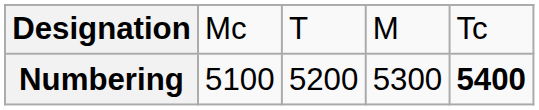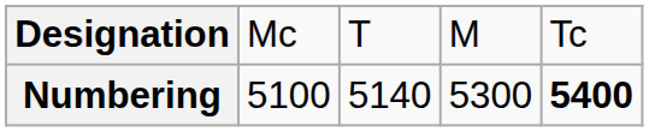 <table class="wikitable">
 <tr>
 <th>Designation</th>
 <td>Mc</td>
 <td>T</td>
 <td>M</td>
 <td>Tc</td>
 </tr>
 <tr>
 <th>Numbering</th>
 <td>5100</td>
-<td>5200</td>
+<td>5140</td>
 <td>5300</td>
 <td><strong>5400</strong></td>
 </tr>
 </table>
